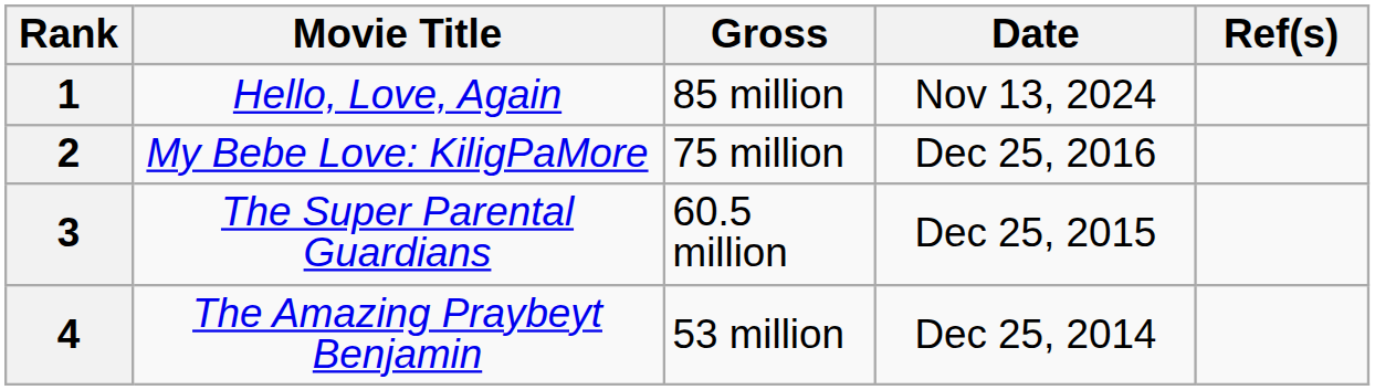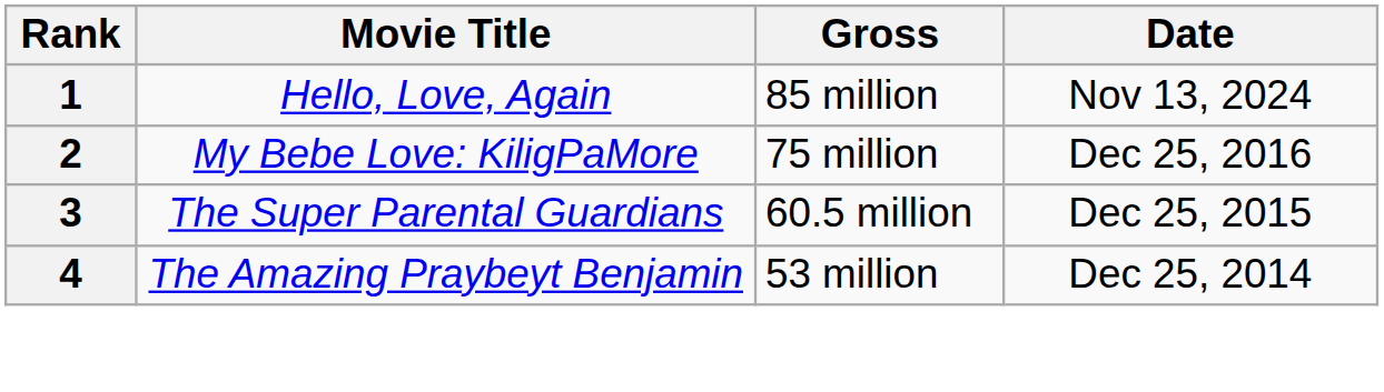 <table class="wikitable sortable" style="text-align:left; font-size:100%; line-height:16px; width:86%;">
 <tr>
 <th scope="col" style="width:1%;">Rank</th>
 <th scope="col" style="width:25%;">Movie Title</th>
 <th scope="col" style="width:10%;">Gross</th>
 <th scope="col" style="width:15%;">Date</th>
-<th scope="col" style="width:5%;">Ref(s)</th>
 </tr>
 <tr>
 <th>1</th>
 <td style="text-align:center;"><em><a href='#'>Hello, Love, Again</a></em></td>
 <td>85 million</td>
 <td style="text-align:center;">Nov 13, 2024</td>
-<td style="text-align:center;"></td>
 </tr>
 <tr>
 <th>2</th>
 <td style="text-align:center;"><em><a href='#'>My Bebe Love: KiligPaMore</a></em></td>
 <td>75 million</td>
 <td style="text-align:center;">Dec 25, 2016</td>
-<td style="text-align:center;"></td>
 </tr>
 <tr>
 <th>3</th>
 <td style="text-align:center;"><em><a href='#'>The Super Parental Guardians</a></em></td>
 <td>60.5 million</td>
 <td style="text-align:center;">Dec 25, 2015</td>
-<td style="text-align:center;"></td>
 </tr>
 <tr>
 <th>4</th>
 <td style="text-align:center;"><em><a href='#'>The Amazing Praybeyt Benjamin</a></em></td>
 <td>53 million</td>
 <td style="text-align:center;">Dec 25, 2014</td>
-<td style="text-align:center;"></td>
 </tr>
 </table>
